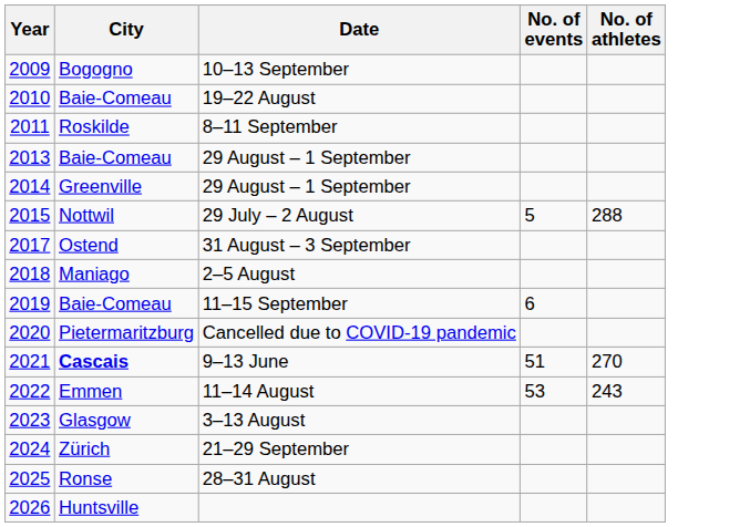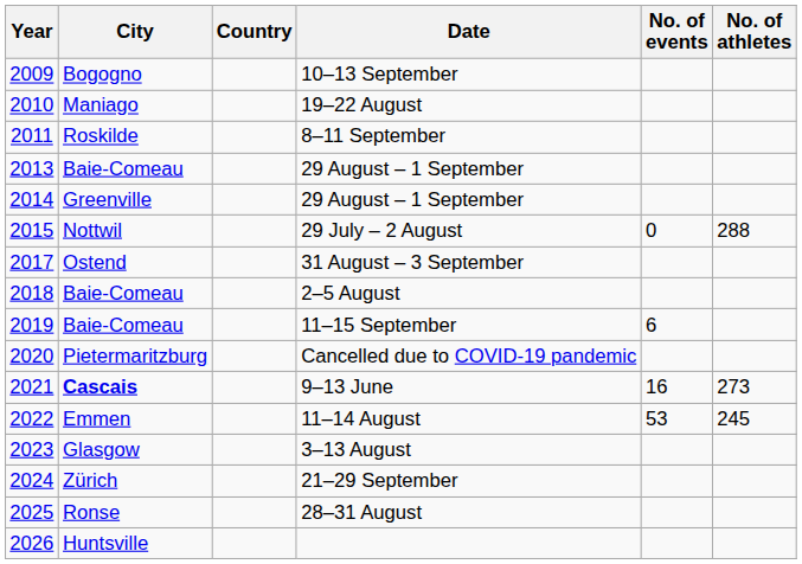 <table class="wikitable">
 <tr>
 <th>Year</th>
 <th>City</th>
+<th>Country</th>
 <th>Date</th>
 <th>No. of <br>events</th>
 <th>No. of<br>athletes</th>
 </tr>
 <tr>
 <td align=center><a href='#'>2009</a></td>
 <td><a href='#'>Bogogno</a></td>
+<td></td>
 <td>10–13 September</td>
 <td></td>
 <td></td>
 </tr>
 <tr>
 <td align=center><a href='#'>2010</a></td>
-<td><a href='#'>Baie-Comeau</a></td>
+<td><a href='#'>Maniago</a></td>
+<td></td>
 <td>19–22 August</td>
 <td></td>
 <td></td>
 </tr>
 <tr>
 <td align=center><a href='#'>2011</a></td>
 <td><a href='#'>Roskilde</a></td>
+<td></td>
 <td>8–11 September</td>
 <td></td>
 <td></td>
 </tr>
 <tr>
 <td align=center><a href='#'>2013</a></td>
 <td><a href='#'>Baie-Comeau</a></td>
+<td></td>
 <td>29 August – 1 September</td>
 <td></td>
 <td></td>
 </tr>
 <tr>
 <td align=center><a href='#'>2014</a></td>
 <td><a href='#'>Greenville</a></td>
+<td></td>
 <td>29 August – 1 September</td>
 <td></td>
 <td></td>
 </tr>
 <tr>
 <td align=center><a href='#'>2015</a></td>
 <td><a href='#'>Nottwil</a></td>
+<td></td>
 <td>29 July – 2 August</td>
-<td>5</td>
+<td>0</td>
 <td>288</td>
 </tr>
 <tr>
 <td align=center><a href='#'>2017</a></td>
 <td><a href='#'>Ostend</a></td>
+<td></td>
 <td>31 August – 3 September</td>
 <td></td>
 <td></td>
 </tr>
 <tr>
 <td align=center><a href='#'>2018</a></td>
-<td><a href='#'>Maniago</a></td>
+<td><a href='#'>Baie-Comeau</a></td>
+<td></td>
 <td>2–5 August</td>
 <td></td>
 <td></td>
 </tr>
 <tr>
 <td align=center><a href='#'>2019</a></td>
 <td><a href='#'>Baie-Comeau</a></td>
+<td></td>
 <td>11–15 September</td>
 <td>6</td>
 <td></td>
 </tr>
 <tr>
 <td align=center><a href='#'>2020</a></td>
 <td><a href='#'>Pietermaritzburg</a></td>
+<td></td>
 <td>Cancelled due to <a href='#'>COVID-19 pandemic</a></td>
 <td></td>
 <td></td>
 </tr>
 <tr>
 <td align=center><a href='#'>2021</a></td>
 <td><strong><a href='#'>Cascais</a></strong></td>
+<td></td>
 <td>9–13 June</td>
-<td>51</td>
-<td>270</td>
+<td>16</td>
+<td>273</td>
 </tr>
 <tr>
 <td align=center><a href='#'>2022</a></td>
 <td><a href='#'>Emmen</a></td>
+<td></td>
 <td>11–14 August</td>
 <td>53</td>
-<td>243</td>
+<td>245</td>
 </tr>
 <tr>
 <td align=center><a href='#'>2023</a></td>
 <td><a href='#'>Glasgow</a></td>
+<td></td>
 <td>3–13 August</td>
 <td></td>
 <td></td>
 </tr>
 <tr>
 <td align=center><a href='#'>2024</a></td>
 <td><a href='#'>Zürich</a></td>
+<td></td>
 <td>21–29 September</td>
 <td></td>
 <td></td>
 </tr>
 <tr>
 <td align=center><a href='#'>2025</a></td>
 <td><a href='#'>Ronse</a></td>
+<td></td>
 <td>28–31 August</td>
 <td></td>
 <td></td>
 </tr>
 <tr>
 <td align=center><a href='#'>2026</a></td>
 <td><a href='#'>Huntsville</a></td>
 <td></td>
 <td></td>
 <td></td>
+<td></td>
 </tr>
 </table>
